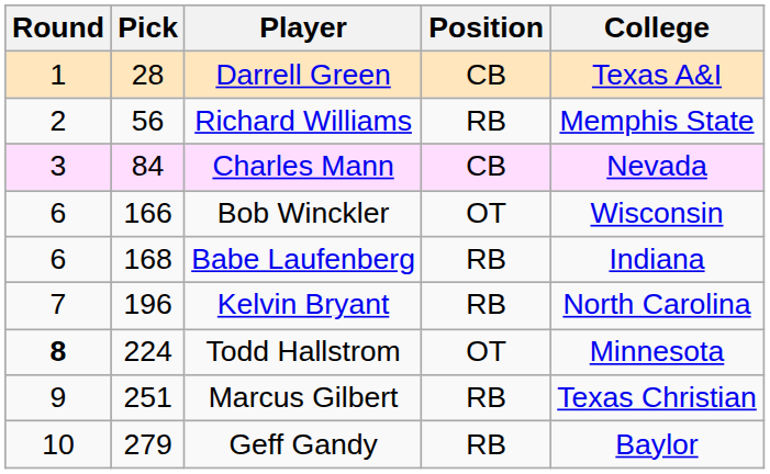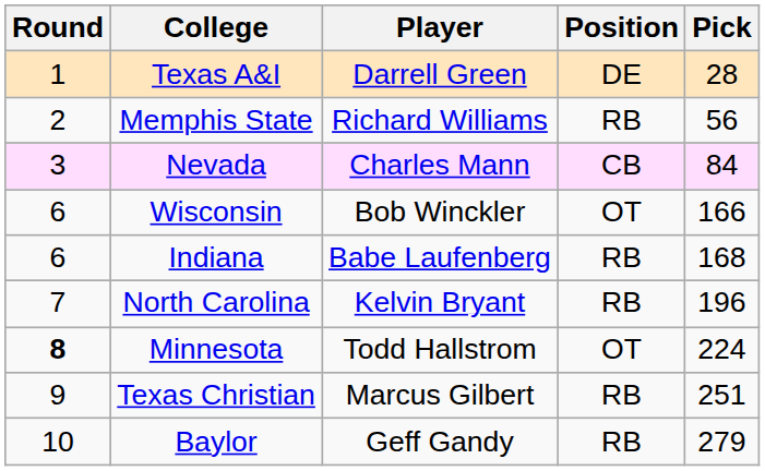 <table class="wikitable sortable sortable"  style="text-align:center;">
 <tr>
 <th>Round</th>
-<th>Pick</th>
+<th>College</th>
 <th>Player</th>
 <th>Position</th>
-<th>College</th>
+<th>Pick</th>
 </tr>
 <tr style="background:#ffe6bd;">
 <td>1</td>
+<td><a href='#'>Texas A&I</a></td>
+<td><a href='#'>Darrell Green</a></td>
+<td>DE</td>
 <td>28</td>
-<td><a href='#'>Darrell Green</a></td>
-<td>CB</td>
-<td><a href='#'>Texas A&I</a></td>
 </tr>
 <tr>
 <td>2</td>
-<td>56</td>
+<td><a href='#'>Memphis State</a></td>
 <td><a href='#'>Richard Williams</a></td>
 <td>RB</td>
-<td><a href='#'>Memphis State</a></td>
+<td>56</td>
 </tr>
 <tr style="background:#fdf;">
 <td>3</td>
-<td>84</td>
+<td><a href='#'>Nevada</a></td>
 <td><a href='#'>Charles Mann</a></td>
 <td>CB</td>
-<td><a href='#'>Nevada</a></td>
+<td>84</td>
 </tr>
 <tr>
 <td>6</td>
-<td>166</td>
+<td><a href='#'>Wisconsin</a></td>
 <td>Bob Winckler</td>
 <td>OT</td>
-<td><a href='#'>Wisconsin</a></td>
+<td>166</td>
 </tr>
 <tr>
 <td>6</td>
-<td>168</td>
+<td><a href='#'>Indiana</a></td>
 <td><a href='#'>Babe Laufenberg</a></td>
 <td>RB</td>
-<td><a href='#'>Indiana</a></td>
+<td>168</td>
 </tr>
 <tr>
 <td>7</td>
-<td>196</td>
+<td><a href='#'>North Carolina</a></td>
 <td><a href='#'>Kelvin Bryant</a></td>
 <td>RB</td>
-<td><a href='#'>North Carolina</a></td>
+<td>196</td>
 </tr>
 <tr>
 <td><strong>8</strong></td>
-<td>224</td>
+<td><a href='#'>Minnesota</a></td>
 <td>Todd Hallstrom</td>
 <td>OT</td>
-<td><a href='#'>Minnesota</a></td>
+<td>224</td>
 </tr>
 <tr>
 <td>9</td>
-<td>251</td>
+<td><a href='#'>Texas Christian</a></td>
 <td>Marcus Gilbert</td>
 <td>RB</td>
-<td><a href='#'>Texas Christian</a></td>
+<td>251</td>
 </tr>
 <tr>
 <td>10</td>
-<td>279</td>
+<td><a href='#'>Baylor</a></td>
 <td>Geff Gandy</td>
 <td>RB</td>
-<td><a href='#'>Baylor</a></td>
+<td>279</td>
 </tr>
 </table>
